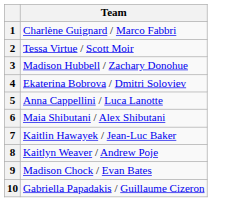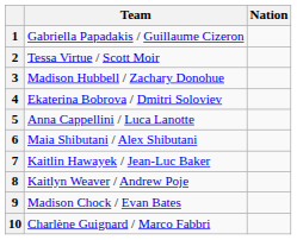 <table class="wikitable sortable" style="text-align: left">
 <tr>
 <th scope="col"></th>
 <th scope="col">Team</th>
+<th scope="col">Nation</th>
 </tr>
 <tr>
 <th scope="row">1</th>
-<td><a href='#'>Charlène Guignard</a> / <a href='#'>Marco Fabbri</a></td>
+<td><a href='#'>Gabriella Papadakis</a> / <a href='#'>Guillaume Cizeron</a></td>
+<td></td>
 </tr>
 <tr>
 <th scope="row">2</th>
 <td><a href='#'>Tessa Virtue</a> / <a href='#'>Scott Moir</a></td>
+<td></td>
 </tr>
 <tr>
 <th scope="row">3</th>
 <td><a href='#'>Madison Hubbell</a> / <a href='#'>Zachary Donohue</a></td>
+<td></td>
 </tr>
 <tr>
 <th scope="row">4</th>
 <td><a href='#'>Ekaterina Bobrova</a> / <a href='#'>Dmitri Soloviev</a></td>
+<td></td>
 </tr>
 <tr>
 <th scope="row">5</th>
 <td><a href='#'>Anna Cappellini</a> / <a href='#'>Luca Lanotte</a></td>
+<td></td>
 </tr>
 <tr>
 <th scope="row">6</th>
 <td><a href='#'>Maia Shibutani</a> / <a href='#'>Alex Shibutani</a></td>
+<td></td>
 </tr>
 <tr>
 <th scope="row">7</th>
 <td><a href='#'>Kaitlin Hawayek</a> / <a href='#'>Jean-Luc Baker</a></td>
+<td></td>
 </tr>
 <tr>
 <th scope="row">8</th>
 <td><a href='#'>Kaitlyn Weaver</a> / <a href='#'>Andrew Poje</a></td>
+<td></td>
 </tr>
 <tr>
 <th scope="row">9</th>
 <td><a href='#'>Madison Chock</a> / <a href='#'>Evan Bates</a></td>
+<td></td>
 </tr>
 <tr>
 <th scope="row">10</th>
-<td><a href='#'>Gabriella Papadakis</a> / <a href='#'>Guillaume Cizeron</a></td>
+<td><a href='#'>Charlène Guignard</a> / <a href='#'>Marco Fabbri</a></td>
+<td></td>
 </tr>
 </table>
